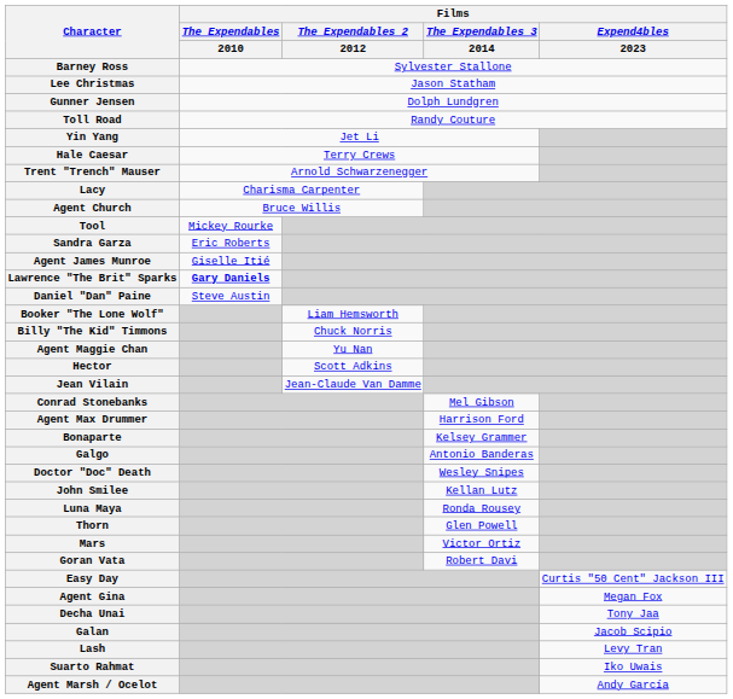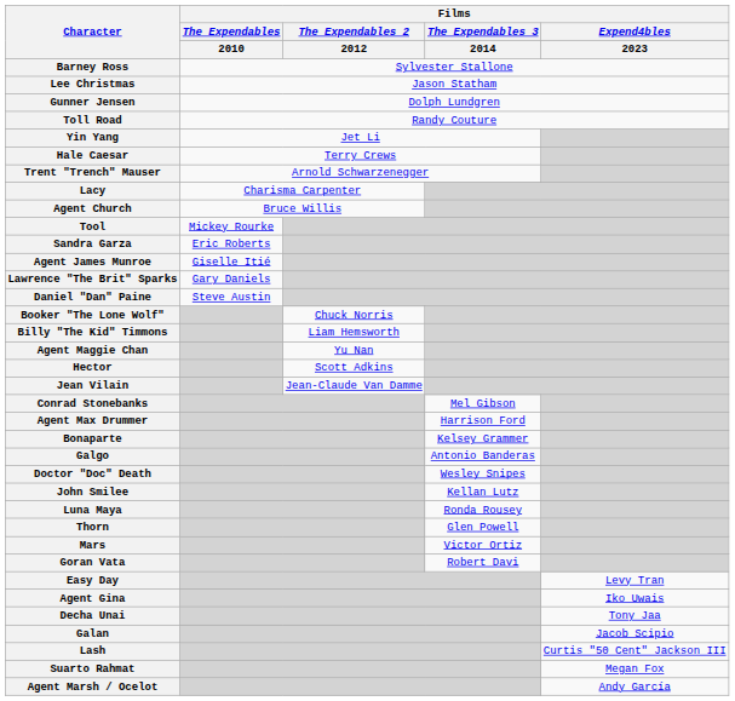 <table class="wikitable plainrowheaders" style="text-align:center;">
 <tr>
 <th rowspan="3"><a href='#'>Character</a></th>
 <th colspan="4">Films</th>
 </tr>
 <tr>
 <th><em><a href='#'>The Expendables</a></em></th>
 <th><em><a href='#'>The Expendables 2</a></em></th>
 <th><em><a href='#'>The Expendables 3</a></em></th>
 <th><em><a href='#'>Expend4bles</a></em></th>
 </tr>
 <tr>
 <th>2010</th>
 <th>2012</th>
 <th>2014</th>
 <th>2023</th>
 </tr>
 <tr>
 <th>Barney Ross</th>
 <td colspan="4"><a href='#'>Sylvester Stallone</a></td>
 </tr>
 <tr>
 <th>Lee Christmas</th>
 <td colspan="4"><a href='#'>Jason Statham</a></td>
 </tr>
 <tr>
 <th>Gunner Jensen</th>
 <td colspan="4"><a href='#'>Dolph Lundgren</a></td>
 </tr>
 <tr>
 <th>Toll Road</th>
 <td colspan="4"><a href='#'>Randy Couture</a></td>
 </tr>
 <tr>
 <th>Yin Yang</th>
 <td colspan="3"><a href='#'>Jet Li</a></td>
 <td colspan="1" style="background:lightgrey;"> </td>
 </tr>
 <tr>
 <th>Hale Caesar</th>
 <td colspan="3"><a href='#'>Terry Crews</a></td>
 <td colspan="1" style="background:lightgrey;"> </td>
 </tr>
 <tr>
 <th>Trent "Trench" Mauser</th>
 <td colspan="3"><a href='#'>Arnold Schwarzenegger</a></td>
 <td colspan="1" style="background:lightgrey;"> </td>
 </tr>
 <tr>
 <th>Lacy</th>
 <td colspan="2"><a href='#'>Charisma Carpenter</a></td>
 <td colspan="2" style="background:lightgrey;"> </td>
 </tr>
 <tr>
 <th>Agent Church</th>
 <td colspan="2"><a href='#'>Bruce Willis</a></td>
 <td colspan="2" style="background:lightgrey;"> </td>
 </tr>
 <tr>
 <th>Tool</th>
 <td><a href='#'>Mickey Rourke</a></td>
 <td colspan="3"  style="background:lightgrey;"> </td>
 </tr>
 <tr>
 <th>Sandra Garza</th>
 <td><a href='#'>Eric Roberts</a></td>
 <td colspan="3" style="background:lightgrey;"> </td>
 </tr>
 <tr>
 <th>Agent James Munroe</th>
 <td><a href='#'>Giselle Itié</a></td>
 <td colspan="3" style="background:lightgrey;"> </td>
 </tr>
 <tr>
 <th>Lawrence "The Brit" Sparks</th>
-<td><strong><a href='#'>Gary Daniels</a></strong></td>
+<td><a href='#'>Gary Daniels</a></td>
 <td colspan="3" style="background:lightgrey;"> </td>
 </tr>
 <tr>
 <th>Daniel "Dan" Paine</th>
 <td><a href='#'>Steve Austin</a></td>
 <td colspan="3" style="background:lightgrey;"> </td>
 </tr>
 <tr>
 <th>Booker "The Lone Wolf"</th>
 <td style="background:lightgrey;"> </td>
-<td><a href='#'>Liam Hemsworth</a></td>
+<td><a href='#'>Chuck Norris</a></td>
 <td colspan="2" style="background:lightgrey;"> </td>
 </tr>
 <tr>
 <th>Billy "The Kid" Timmons</th>
 <td style="background:lightgrey;"> </td>
-<td><a href='#'>Chuck Norris</a></td>
+<td><a href='#'>Liam Hemsworth</a></td>
 <td colspan="2" style="background:lightgrey;"> </td>
 </tr>
 <tr>
 <th>Agent Maggie Chan<br></th>
 <td style="background:lightgrey;"> </td>
 <td><a href='#'>Yu Nan</a></td>
 <td colspan="2" style="background:lightgrey;"> </td>
 </tr>
 <tr>
 <th>Hector</th>
 <td style="background:lightgrey;"> </td>
 <td><a href='#'>Scott Adkins</a></td>
 <td colspan="2" style="background:lightgrey;"> </td>
 </tr>
 <tr>
 <th>Jean Vilain</th>
 <td style="background:lightgrey;"> </td>
 <td><a href='#'>Jean-Claude Van Damme</a></td>
 <td colspan="2" style="background:lightgrey;"> </td>
 </tr>
 <tr>
 <th>Conrad Stonebanks</th>
 <td colspan="2" style="background:lightgrey;"> </td>
 <td><a href='#'>Mel Gibson</a></td>
 <td style="background:lightgrey;"> </td>
 </tr>
 <tr>
 <th>Agent Max Drummer<br></th>
 <td colspan="2" style="background:lightgrey;"> </td>
 <td><a href='#'>Harrison Ford</a></td>
 <td style="background:lightgrey;"> </td>
 </tr>
 <tr>
 <th>Bonaparte</th>
 <td colspan="2" style="background:lightgrey;"> </td>
 <td><a href='#'>Kelsey Grammer</a></td>
 <td style="background:lightgrey;"> </td>
 </tr>
 <tr>
 <th>Galgo</th>
 <td colspan="2" style="background:lightgrey;"> </td>
 <td><a href='#'>Antonio Banderas</a></td>
 <td style="background:lightgrey;"> </td>
 </tr>
 <tr>
 <th>Doctor "Doc" Death</th>
 <td colspan="2" style="background:lightgrey;"> </td>
 <td><a href='#'>Wesley Snipes</a></td>
 <td style="background:lightgrey;"> </td>
 </tr>
 <tr>
 <th>John Smilee</th>
 <td colspan="2" style="background:lightgrey;"> </td>
 <td><a href='#'>Kellan Lutz</a></td>
 <td style="background:lightgrey;"> </td>
 </tr>
 <tr>
 <th>Luna Maya</th>
 <td colspan="2" style="background:lightgrey;"> </td>
 <td><a href='#'>Ronda Rousey</a></td>
 <td style="background:lightgrey;"> </td>
 </tr>
 <tr>
 <th>Thorn</th>
 <td colspan="2" style="background:lightgrey;"> </td>
 <td><a href='#'>Glen Powell</a></td>
 <td style="background:lightgrey;"> </td>
 </tr>
 <tr>
 <th>Mars</th>
 <td colspan="2" style="background:lightgrey;"> </td>
 <td><a href='#'>Victor Ortiz</a></td>
 <td style="background:lightgrey;"> </td>
 </tr>
 <tr>
 <th>Goran Vata</th>
 <td colspan="2" style="background:lightgrey;"> </td>
 <td><a href='#'>Robert Davi</a></td>
 <td style="background:lightgrey;"> </td>
 </tr>
 <tr>
 <th>Easy Day</th>
 <td colspan="3" style="background:lightgrey;"> </td>
-<td><a href='#'>Curtis "50 Cent" Jackson III</a></td>
+<td><a href='#'>Levy Tran</a></td>
 </tr>
 <tr>
 <th>Agent Gina<br></th>
 <td colspan="3" style="background:lightgrey;"> </td>
-<td><a href='#'>Megan Fox</a></td>
+<td><a href='#'>Iko Uwais</a></td>
 </tr>
 <tr>
 <th>Decha Unai</th>
 <td colspan="3" style="background:lightgrey;"> </td>
 <td><a href='#'>Tony Jaa</a></td>
 </tr>
 <tr>
 <th>Galan</th>
 <td colspan="3" style="background:lightgrey;"> </td>
 <td><a href='#'>Jacob Scipio</a></td>
 </tr>
 <tr>
 <th>Lash</th>
 <td colspan="3" style="background:lightgrey;"> </td>
-<td><a href='#'>Levy Tran</a></td>
+<td><a href='#'>Curtis "50 Cent" Jackson III</a></td>
 </tr>
 <tr>
 <th>Suarto Rahmat</th>
 <td colspan="3" style="background:lightgrey;"> </td>
-<td><a href='#'>Iko Uwais</a></td>
+<td><a href='#'>Megan Fox</a></td>
 </tr>
 <tr>
 <th>Agent Marsh / Ocelot<br></th>
 <td colspan="3" style="background:lightgrey;"> </td>
 <td><a href='#'>Andy García</a></td>
 </tr>
 </table>
